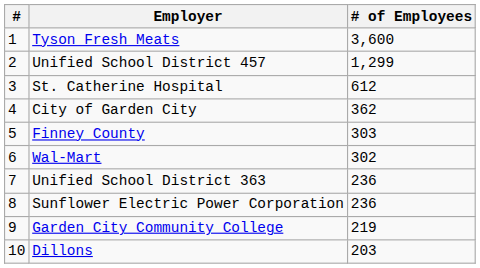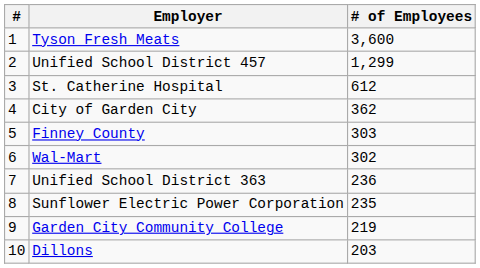 <table class="wikitable">
 <tr>
 <th>#</th>
 <th>Employer</th>
 <th># of Employees</th>
 </tr>
 <tr>
 <td>1</td>
 <td><a href='#'>Tyson Fresh Meats</a></td>
 <td>3,600</td>
 </tr>
 <tr>
 <td>2</td>
 <td>Unified School District 457</td>
 <td>1,299</td>
 </tr>
 <tr>
 <td>3</td>
 <td>St. Catherine Hospital</td>
 <td>612</td>
 </tr>
 <tr>
 <td>4</td>
 <td>City of Garden City</td>
 <td>362</td>
 </tr>
 <tr>
 <td>5</td>
 <td><a href='#'>Finney County</a></td>
 <td>303</td>
 </tr>
 <tr>
 <td>6</td>
 <td><a href='#'>Wal-Mart</a></td>
 <td>302</td>
 </tr>
 <tr>
 <td>7</td>
 <td>Unified School District 363</td>
 <td>236</td>
 </tr>
 <tr>
 <td>8</td>
 <td>Sunflower Electric Power Corporation</td>
-<td>236</td>
+<td>235</td>
 </tr>
 <tr>
 <td>9</td>
 <td><a href='#'>Garden City Community College</a></td>
 <td>219</td>
 </tr>
 <tr>
 <td>10</td>
 <td><a href='#'>Dillons</a></td>
 <td>203</td>
 </tr>
 </table>
